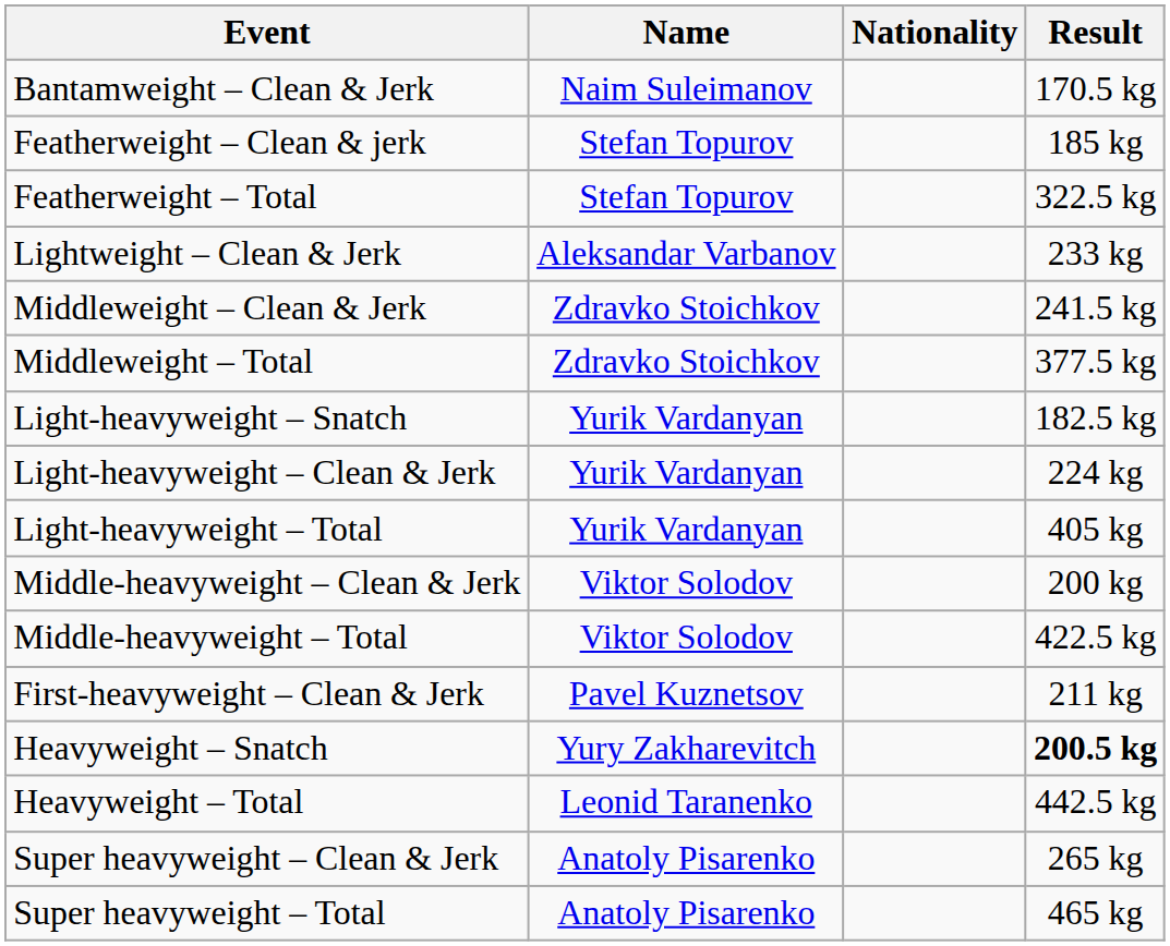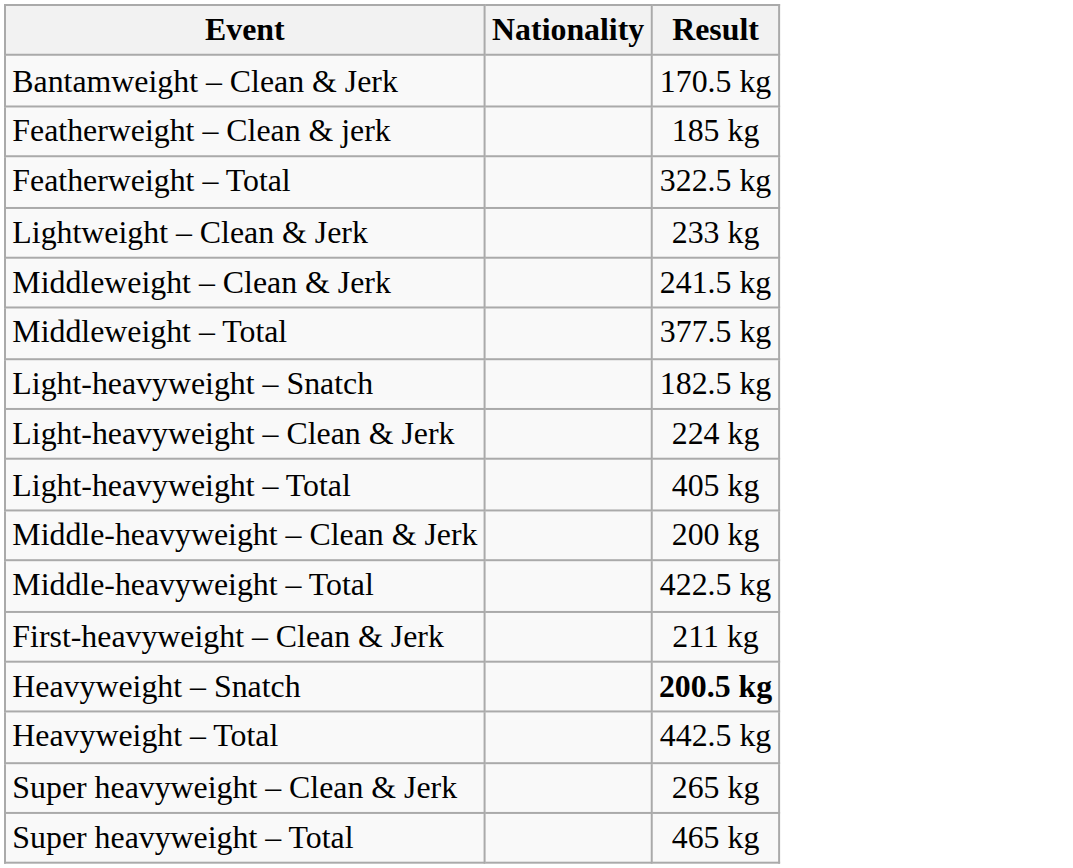 <table class=wikitable style=text-align:center>
 <tr>
 <th>Event</th>
-<th>Name</th>
 <th>Nationality</th>
 <th>Result</th>
 </tr>
 <tr>
 <td align=left>Bantamweight – Clean & Jerk</td>
-<td><a href='#'>Naim Suleimanov</a></td>
 <td></td>
 <td>170.5 kg</td>
 </tr>
 <tr>
 <td align=left>Featherweight – Clean & jerk</td>
-<td><a href='#'>Stefan Topurov</a></td>
 <td></td>
 <td>185 kg</td>
 </tr>
 <tr>
 <td align=left>Featherweight – Total</td>
-<td><a href='#'>Stefan Topurov</a></td>
 <td></td>
 <td>322.5 kg</td>
 </tr>
 <tr>
 <td align=left>Lightweight – Clean & Jerk</td>
-<td><a href='#'>Aleksandar Varbanov</a></td>
 <td></td>
 <td>233 kg</td>
 </tr>
 <tr>
 <td align=left>Middleweight – Clean & Jerk</td>
-<td><a href='#'>Zdravko Stoichkov</a></td>
 <td></td>
 <td>241.5 kg</td>
 </tr>
 <tr>
 <td align=left>Middleweight – Total</td>
-<td><a href='#'>Zdravko Stoichkov</a></td>
 <td></td>
 <td>377.5 kg</td>
 </tr>
 <tr>
 <td align=left>Light-heavyweight – Snatch</td>
-<td><a href='#'>Yurik Vardanyan</a></td>
 <td></td>
 <td>182.5 kg</td>
 </tr>
 <tr>
 <td align=left>Light-heavyweight – Clean & Jerk</td>
-<td><a href='#'>Yurik Vardanyan</a></td>
 <td></td>
 <td>224 kg</td>
 </tr>
 <tr>
 <td align=left>Light-heavyweight –  Total</td>
-<td><a href='#'>Yurik Vardanyan</a></td>
 <td></td>
 <td>405 kg</td>
 </tr>
 <tr>
 <td align=left>Middle-heavyweight  – Clean & Jerk</td>
-<td><a href='#'>Viktor Solodov</a></td>
 <td></td>
 <td>200 kg</td>
 </tr>
 <tr>
 <td align=left>Middle-heavyweight – Total</td>
-<td><a href='#'>Viktor Solodov</a></td>
 <td></td>
 <td>422.5 kg</td>
 </tr>
 <tr>
 <td align=left>First-heavyweight – Clean & Jerk</td>
-<td><a href='#'>Pavel Kuznetsov</a></td>
 <td></td>
 <td>211 kg</td>
 </tr>
 <tr>
 <td align=left>Heavyweight  – Snatch</td>
-<td><a href='#'>Yury Zakharevitch</a></td>
 <td></td>
 <td><strong>200.5 kg</strong></td>
 </tr>
 <tr>
 <td align=left>Heavyweight – Total</td>
-<td><a href='#'>Leonid Taranenko</a></td>
 <td></td>
 <td>442.5 kg</td>
 </tr>
 <tr>
 <td align=left>Super heavyweight – Clean & Jerk</td>
-<td><a href='#'>Anatoly Pisarenko</a></td>
 <td></td>
 <td>265 kg</td>
 </tr>
 <tr>
 <td align=left>Super heavyweight – Total</td>
-<td><a href='#'>Anatoly Pisarenko</a></td>
 <td></td>
 <td>465 kg</td>
 </tr>
 </table>
